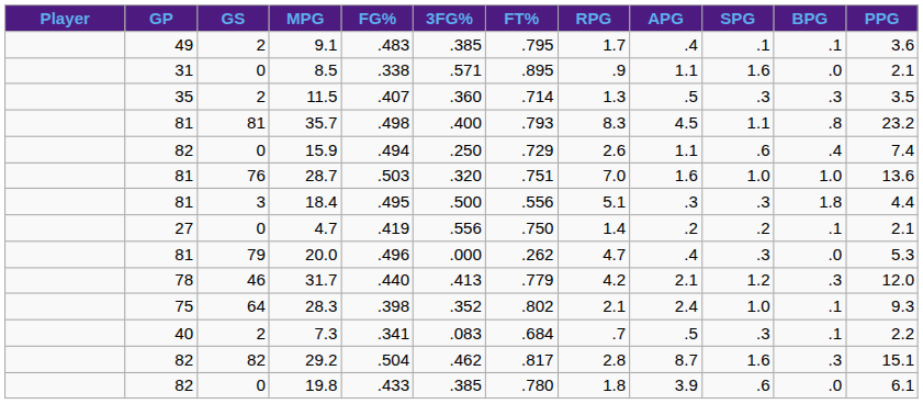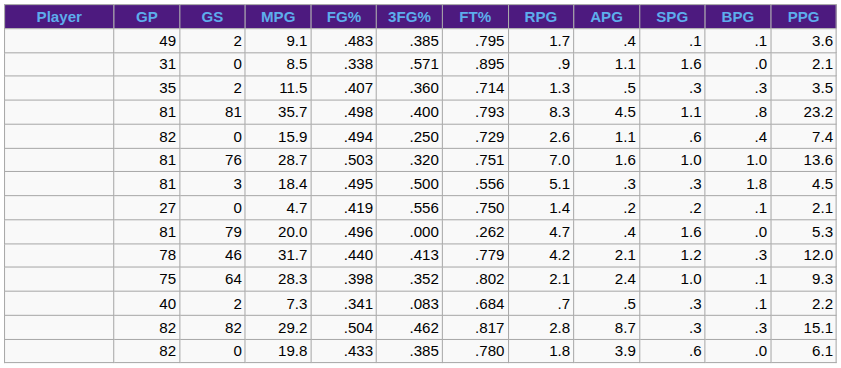 <table class="wikitable sortable" style="text-align:right; font-size: 90%">
 <tr>
 <th style="background:#4D1A7F; color:#5DADEC" width="10%">Player</th>
 <th style="background:#4D1A7F; color:#5DADEC" width="6%">GP</th>
 <th style="background:#4D1A7F; color:#5DADEC" width="6%">GS</th>
 <th style="background:#4D1A7F; color:#5DADEC" width="6%">MPG</th>
 <th style="background:#4D1A7F; color:#5DADEC" width="6%">FG%</th>
 <th style="background:#4D1A7F; color:#5DADEC" width="6%">3FG%</th>
 <th style="background:#4D1A7F; color:#5DADEC" width="6%">FT%</th>
 <th style="background:#4D1A7F; color:#5DADEC" width="6%">RPG</th>
 <th style="background:#4D1A7F; color:#5DADEC" width="6%">APG</th>
 <th style="background:#4D1A7F; color:#5DADEC" width="6%">SPG</th>
 <th style="background:#4D1A7F; color:#5DADEC" width="6%">BPG</th>
 <th style="background:#4D1A7F; color:#5DADEC" width="6%">PPG</th>
 </tr>
 <tr>
 <td style="text-align:left;"></td>
 <td>49</td>
 <td>2</td>
 <td>9.1</td>
 <td>.483</td>
 <td>.385</td>
 <td>.795</td>
 <td>1.7</td>
 <td>.4</td>
 <td>.1</td>
 <td>.1</td>
 <td>3.6</td>
 </tr>
 <tr>
 <td style="text-align:left;"></td>
 <td>31</td>
 <td>0</td>
 <td>8.5</td>
 <td>.338</td>
 <td>.571</td>
 <td>.895</td>
 <td>.9</td>
 <td>1.1</td>
 <td>1.6</td>
 <td>.0</td>
 <td>2.1</td>
 </tr>
 <tr>
 <td style="text-align:left;"></td>
 <td>35</td>
 <td>2</td>
 <td>11.5</td>
 <td>.407</td>
 <td>.360</td>
 <td>.714</td>
 <td>1.3</td>
 <td>.5</td>
 <td>.3</td>
 <td>.3</td>
 <td>3.5</td>
 </tr>
 <tr>
 <td style="text-align:left;"></td>
 <td>81</td>
 <td>81</td>
 <td>35.7</td>
 <td>.498</td>
 <td>.400</td>
 <td>.793</td>
 <td>8.3</td>
 <td>4.5</td>
 <td>1.1</td>
 <td>.8</td>
 <td>23.2</td>
 </tr>
 <tr>
 <td style="text-align:left;"></td>
 <td>82</td>
 <td>0</td>
 <td>15.9</td>
 <td>.494</td>
 <td>.250</td>
 <td>.729</td>
 <td>2.6</td>
 <td>1.1</td>
 <td>.6</td>
 <td>.4</td>
 <td>7.4</td>
 </tr>
 <tr>
 <td style="text-align:left;"></td>
 <td>81</td>
 <td>76</td>
 <td>28.7</td>
 <td>.503</td>
 <td>.320</td>
 <td>.751</td>
 <td>7.0</td>
 <td>1.6</td>
 <td>1.0</td>
 <td>1.0</td>
 <td>13.6</td>
 </tr>
 <tr>
 <td style="text-align:left;"></td>
 <td>81</td>
 <td>3</td>
 <td>18.4</td>
 <td>.495</td>
 <td>.500</td>
 <td>.556</td>
 <td>5.1</td>
 <td>.3</td>
 <td>.3</td>
 <td>1.8</td>
-<td>4.4</td>
+<td>4.5</td>
 </tr>
 <tr>
 <td style="text-align:left;"></td>
 <td>27</td>
 <td>0</td>
 <td>4.7</td>
 <td>.419</td>
 <td>.556</td>
 <td>.750</td>
 <td>1.4</td>
 <td>.2</td>
 <td>.2</td>
 <td>.1</td>
 <td>2.1</td>
 </tr>
 <tr>
 <td style="text-align:left;"></td>
 <td>81</td>
 <td>79</td>
 <td>20.0</td>
 <td>.496</td>
 <td>.000</td>
 <td>.262</td>
 <td>4.7</td>
 <td>.4</td>
-<td>.3</td>
+<td>1.6</td>
 <td>.0</td>
 <td>5.3</td>
 </tr>
 <tr>
 <td style="text-align:left;"></td>
 <td>78</td>
 <td>46</td>
 <td>31.7</td>
 <td>.440</td>
 <td>.413</td>
 <td>.779</td>
 <td>4.2</td>
 <td>2.1</td>
 <td>1.2</td>
 <td>.3</td>
 <td>12.0</td>
 </tr>
 <tr>
 <td style="text-align:left;"></td>
 <td>75</td>
 <td>64</td>
 <td>28.3</td>
 <td>.398</td>
 <td>.352</td>
 <td>.802</td>
 <td>2.1</td>
 <td>2.4</td>
 <td>1.0</td>
 <td>.1</td>
 <td>9.3</td>
 </tr>
 <tr>
 <td style="text-align:left;"></td>
 <td>40</td>
 <td>2</td>
 <td>7.3</td>
 <td>.341</td>
 <td>.083</td>
 <td>.684</td>
 <td>.7</td>
 <td>.5</td>
 <td>.3</td>
 <td>.1</td>
 <td>2.2</td>
 </tr>
 <tr>
 <td style="text-align:left;"></td>
 <td>82</td>
 <td>82</td>
 <td>29.2</td>
 <td>.504</td>
 <td>.462</td>
 <td>.817</td>
 <td>2.8</td>
 <td>8.7</td>
-<td>1.6</td>
+<td>.3</td>
 <td>.3</td>
 <td>15.1</td>
 </tr>
 <tr>
 <td style="text-align:left;"></td>
 <td>82</td>
 <td>0</td>
 <td>19.8</td>
 <td>.433</td>
 <td>.385</td>
 <td>.780</td>
 <td>1.8</td>
 <td>3.9</td>
 <td>.6</td>
 <td>.0</td>
 <td>6.1</td>
 </tr>
 </table>
